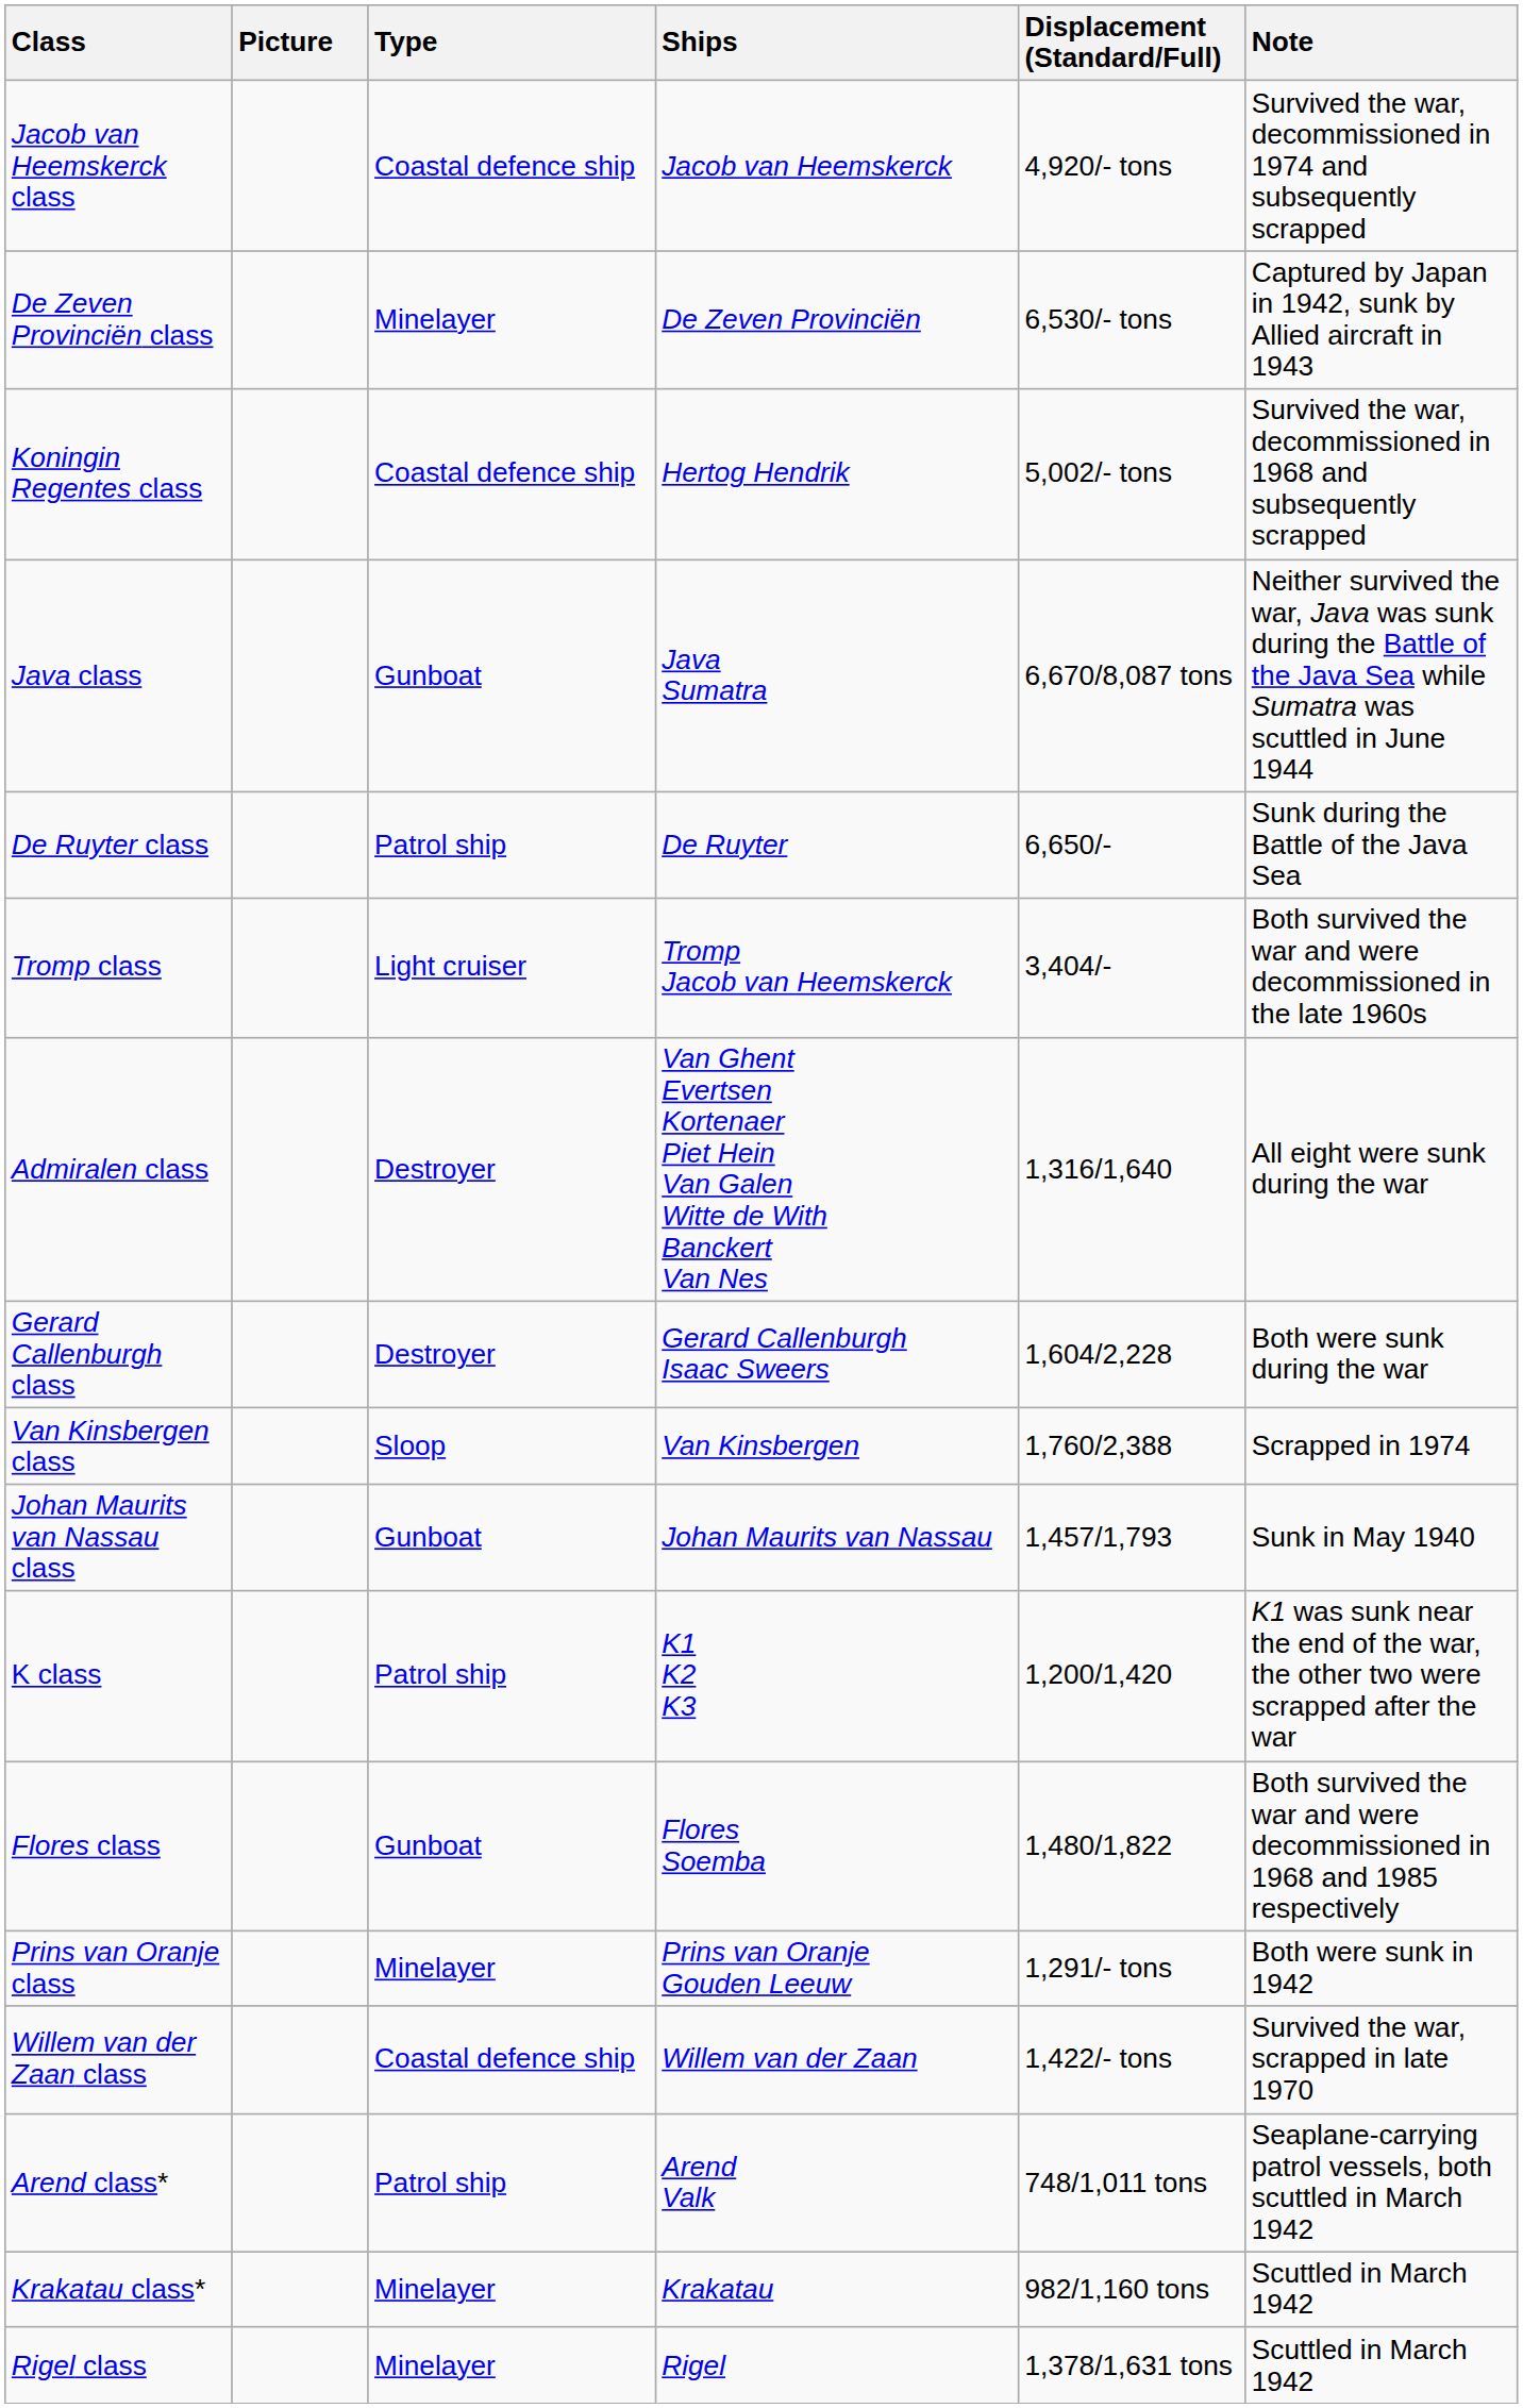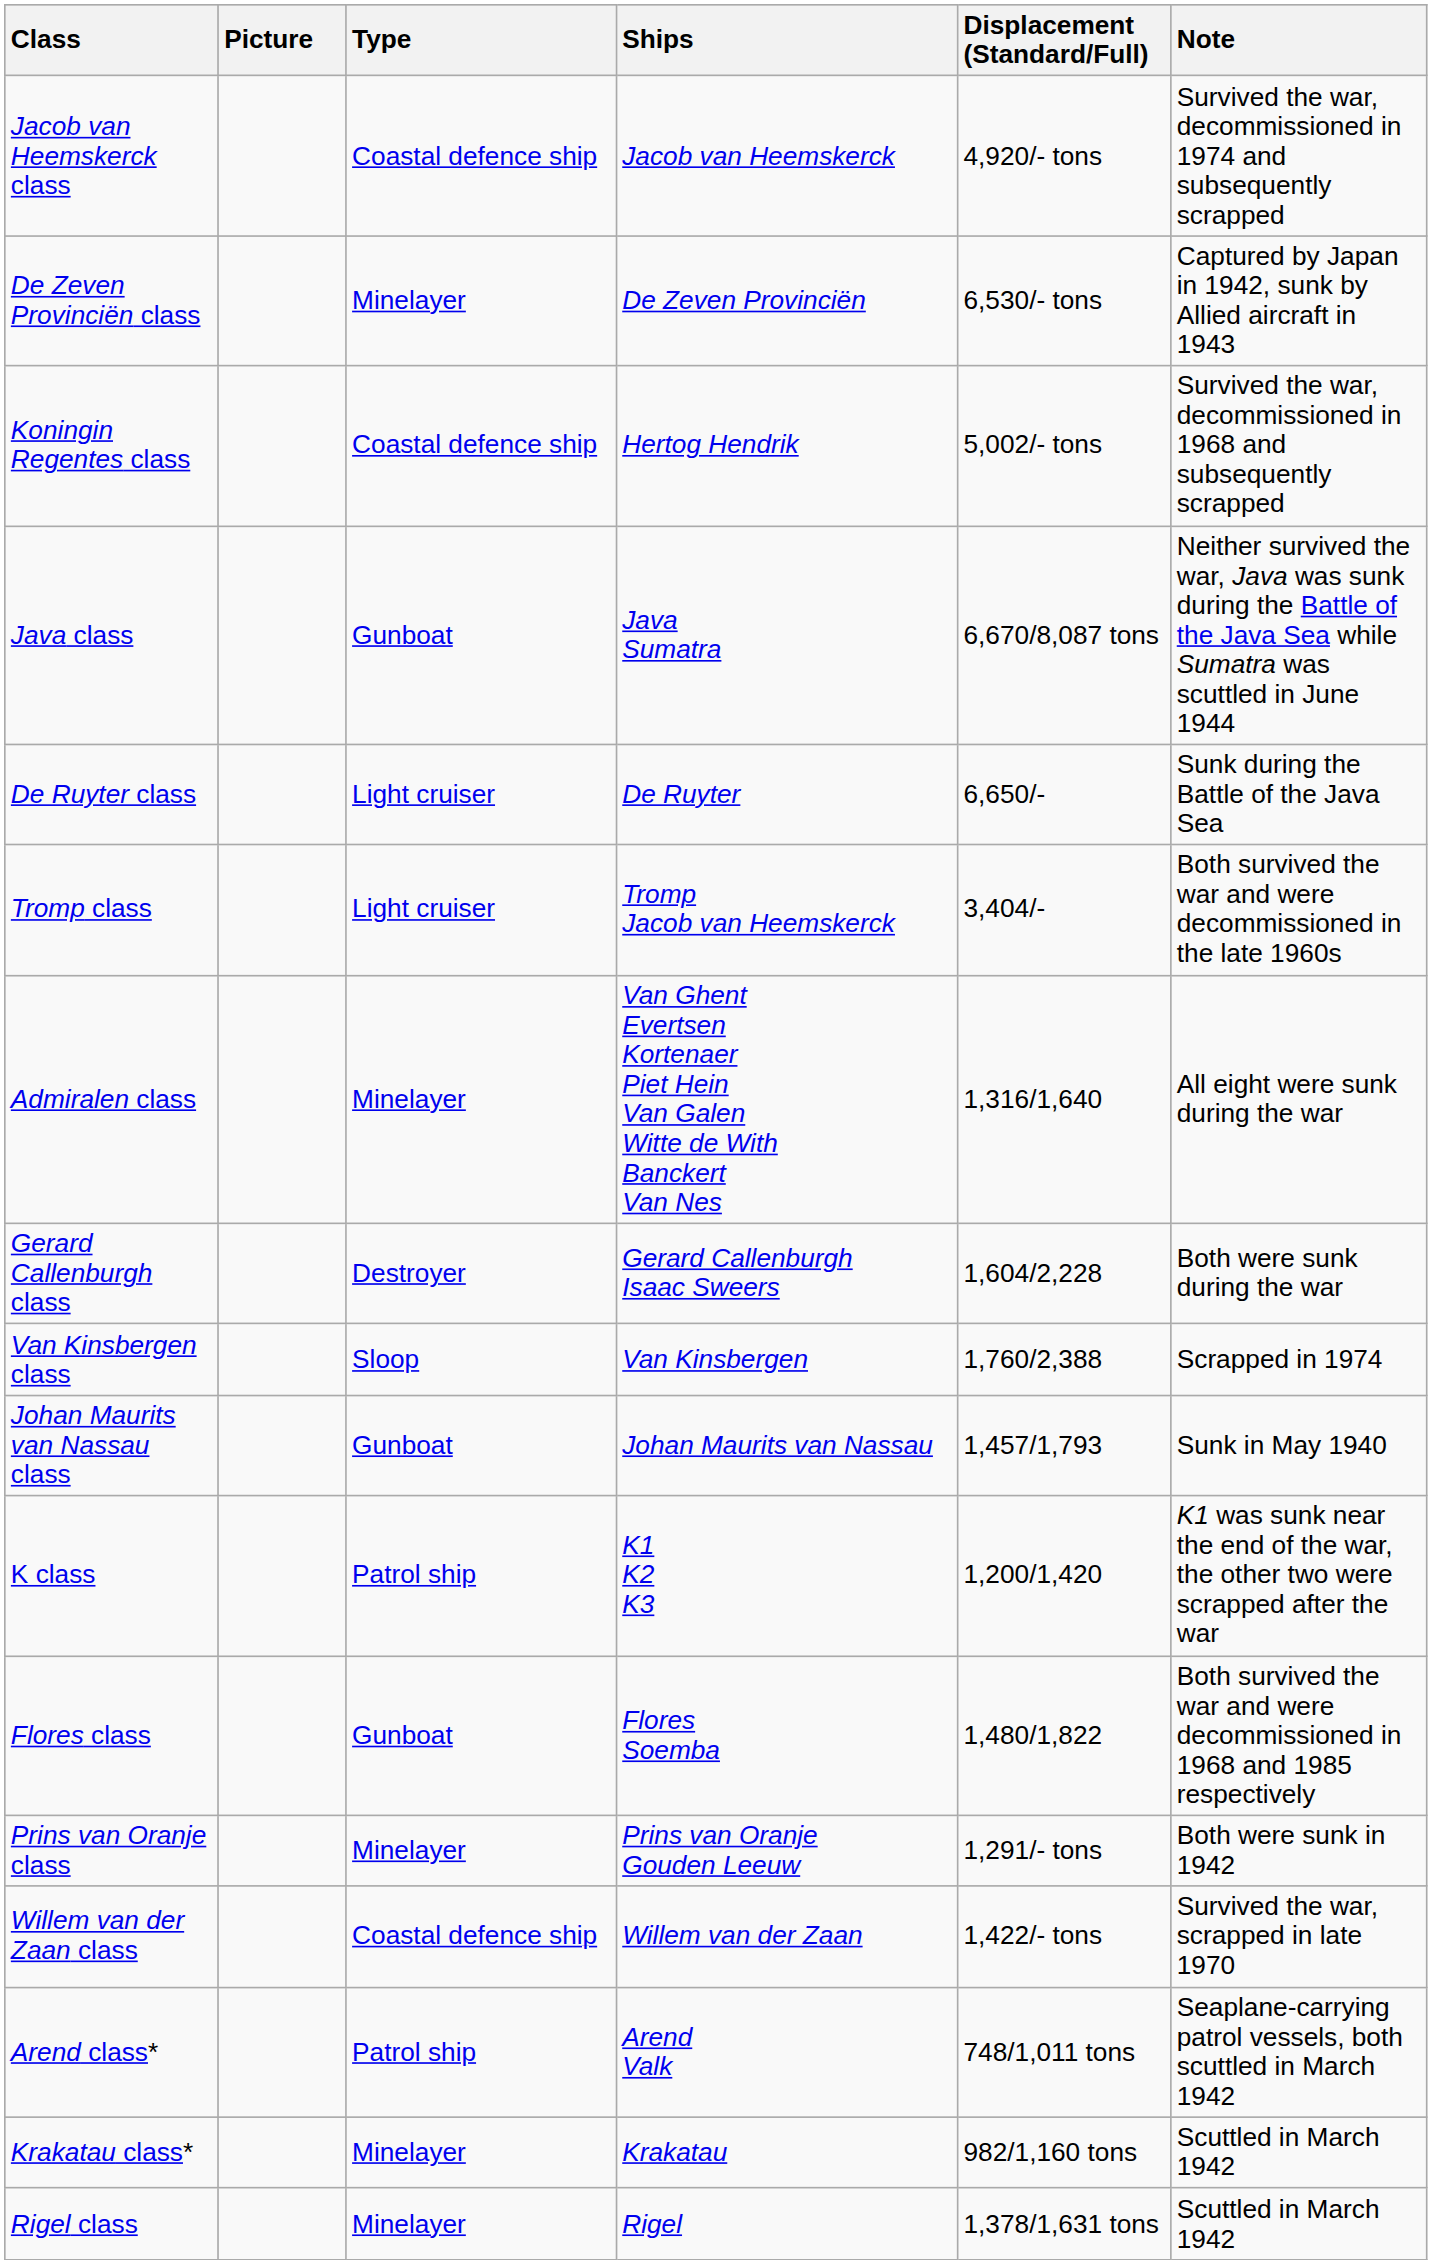 <table class="wikitable ">
 <tr>
 <th style="text-align:left; width:15%;">Class</th>
 <th style="text-align:left; width:9%;">Picture</th>
 <th style="text-align:left; width:19%;">Type</th>
 <th style="text-align:left; width:24%;">Ships</th>
 <th style="text-align:left; width:15%;">Displacement (Standard/Full)</th>
 <th style="text-align:left; width:20%;">Note</th>
 </tr>
 <tr>
 <td><a href='#'><em>Jacob van Heemskerck</em> class</a></td>
 <td></td>
 <td><a href='#'>Coastal defence ship</a></td>
 <td><a href='#'><em>Jacob van Heemskerck</em></a></td>
 <td>4,920/- tons</td>
 <td>Survived the war, decommissioned in 1974 and subsequently scrapped</td>
 </tr>
 <tr>
 <td><a href='#'><em>De Zeven Provinciën</em> class</a></td>
 <td></td>
 <td><a href='#'>Minelayer</a></td>
 <td><a href='#'><em>De Zeven Provinciën</em></a></td>
 <td>6,530/- tons</td>
 <td>Captured by Japan in 1942, sunk by Allied aircraft in 1943</td>
 </tr>
 <tr>
 <td><a href='#'><em>Koningin Regentes</em> class</a></td>
 <td></td>
 <td><a href='#'>Coastal defence ship</a></td>
 <td><a href='#'><em>Hertog Hendrik</em></a></td>
 <td>5,002/- tons</td>
 <td>Survived the war, decommissioned in 1968 and subsequently scrapped</td>
 </tr>
 <tr>
 <td><a href='#'><em>Java</em> class</a></td>
 <td></td>
 <td><a href='#'>Gunboat</a></td>
 <td><a href='#'><em>Java</em></a><br><a href='#'><em>Sumatra</em></a></td>
 <td>6,670/8,087 tons</td>
 <td>Neither survived the war, <em>Java</em> was sunk during the <a href='#'>Battle of the Java Sea</a> while <em>Sumatra</em> was scuttled in June 1944</td>
 </tr>
 <tr>
 <td><a href='#'><em>De Ruyter</em> class</a></td>
 <td></td>
-<td><a href='#'>Patrol ship</a></td>
+<td><a href='#'>Light cruiser</a></td>
 <td><a href='#'><em>De Ruyter</em></a></td>
 <td>6,650/-</td>
 <td>Sunk during the Battle of the Java Sea</td>
 </tr>
 <tr>
 <td><a href='#'><em>Tromp</em> class</a></td>
 <td></td>
 <td><a href='#'>Light cruiser</a></td>
 <td><a href='#'><em>Tromp</em></a><br><a href='#'><em>Jacob van Heemskerck</em></a></td>
 <td>3,404/-</td>
 <td>Both survived the war and were decommissioned in the late 1960s</td>
 </tr>
 <tr>
 <td><a href='#'><em>Admiralen</em> class</a></td>
 <td></td>
-<td><a href='#'>Destroyer</a></td>
+<td><a href='#'>Minelayer</a></td>
 <td><a href='#'><em>Van Ghent</em></a><br><a href='#'><em>Evertsen</em></a><br><a href='#'><em>Kortenaer</em></a><br><a href='#'><em>Piet Hein</em></a><br><a href='#'><em>Van Galen</em></a><br><a href='#'><em>Witte de With</em></a><br><a href='#'><em>Banckert</em></a><br><a href='#'><em>Van Nes</em></a></td>
 <td>1,316/1,640</td>
 <td>All eight were sunk during the war</td>
 </tr>
 <tr>
 <td><a href='#'><em>Gerard Callenburgh</em> class</a></td>
 <td></td>
 <td><a href='#'>Destroyer</a></td>
 <td><em><a href='#'>Gerard Callenburgh</a></em><br><a href='#'><em>Isaac Sweers</em></a></td>
 <td>1,604/2,228</td>
 <td>Both were sunk during the war</td>
 </tr>
 <tr>
 <td><a href='#'><em>Van Kinsbergen</em> class</a></td>
 <td></td>
 <td><a href='#'>Sloop</a></td>
 <td><a href='#'><em>Van Kinsbergen</em></a></td>
 <td>1,760/2,388</td>
 <td>Scrapped in 1974</td>
 </tr>
 <tr>
 <td><a href='#'><em>Johan Maurits van Nassau</em> class</a></td>
 <td></td>
 <td><a href='#'>Gunboat</a></td>
 <td><a href='#'><em>Johan Maurits van Nassau</em></a></td>
 <td>1,457/1,793</td>
 <td>Sunk in May 1940</td>
 </tr>
 <tr>
 <td><a href='#'>K class</a></td>
 <td></td>
 <td><a href='#'>Patrol ship</a></td>
 <td><a href='#'><em>K1</em></a><br><a href='#'><em>K2</em></a><br><a href='#'><em>K3</em></a></td>
 <td>1,200/1,420</td>
 <td><em>K1</em> was sunk near the end of the war, the other two were scrapped after the war</td>
 </tr>
 <tr>
 <td><a href='#'><em>Flores</em> class</a></td>
 <td></td>
 <td><a href='#'>Gunboat</a></td>
 <td><a href='#'><em>Flores</em></a><br><a href='#'><em>Soemba</em></a></td>
 <td>1,480/1,822</td>
 <td>Both survived the war and were decommissioned in 1968 and 1985 respectively</td>
 </tr>
 <tr>
 <td><a href='#'><em>Prins van Oranje</em> class</a></td>
 <td></td>
 <td><a href='#'>Minelayer</a></td>
 <td><a href='#'><em>Prins van Oranje</em></a><br><a href='#'><em>Gouden Leeuw</em></a></td>
 <td>1,291/- tons</td>
 <td>Both were sunk in 1942</td>
 </tr>
 <tr>
 <td><a href='#'><em>Willem van der Zaan</em> class</a></td>
 <td></td>
 <td><a href='#'>Coastal defence ship</a></td>
 <td><a href='#'><em>Willem van der Zaan</em></a></td>
 <td>1,422/- tons</td>
 <td>Survived the war, scrapped in late 1970</td>
 </tr>
 <tr>
 <td><a href='#'><em>Arend</em> class</a>*</td>
 <td></td>
 <td><a href='#'>Patrol ship</a></td>
 <td><a href='#'><em>Arend</em></a><br><a href='#'><em>Valk</em></a></td>
 <td>748/1,011 tons</td>
 <td>Seaplane-carrying patrol vessels, both scuttled in March 1942</td>
 </tr>
 <tr>
 <td><a href='#'><em>Krakatau</em> class</a>*</td>
 <td></td>
 <td><a href='#'>Minelayer</a></td>
 <td><a href='#'><em>Krakatau</em></a></td>
 <td>982/1,160 tons</td>
 <td>Scuttled in March 1942</td>
 </tr>
 <tr>
 <td><a href='#'><em>Rigel</em> class</a></td>
 <td></td>
 <td><a href='#'>Minelayer</a></td>
 <td><a href='#'><em>Rigel</em></a></td>
 <td>1,378/1,631 tons</td>
 <td>Scuttled in March 1942</td>
 </tr>
 </table>
